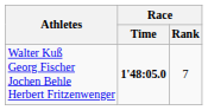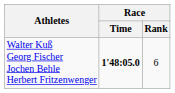 <table class="wikitable" border="1" style="font-size:90%">
 <tr>
 <th rowspan=2>Athletes</th>
 <th colspan=2>Race</th>
 </tr>
 <tr>
 <th>Time</th>
 <th>Rank</th>
 </tr>
 <tr>
 <td><a href='#'>Walter Kuß</a><br><a href='#'>Georg Fischer</a><br><a href='#'>Jochen Behle</a><br><a href='#'>Herbert Fritzenwenger</a></td>
 <td align=center><strong>1'48:05.0</strong></td>
-<td align=center>7</td>
+<td align=center>6</td>
 </tr>
 </table>
